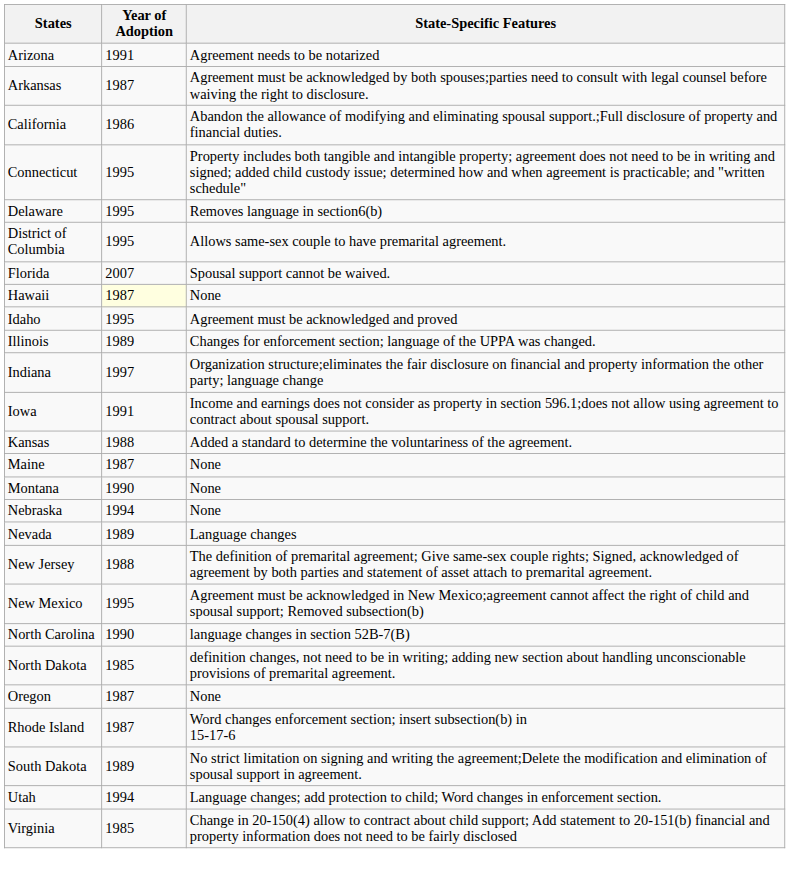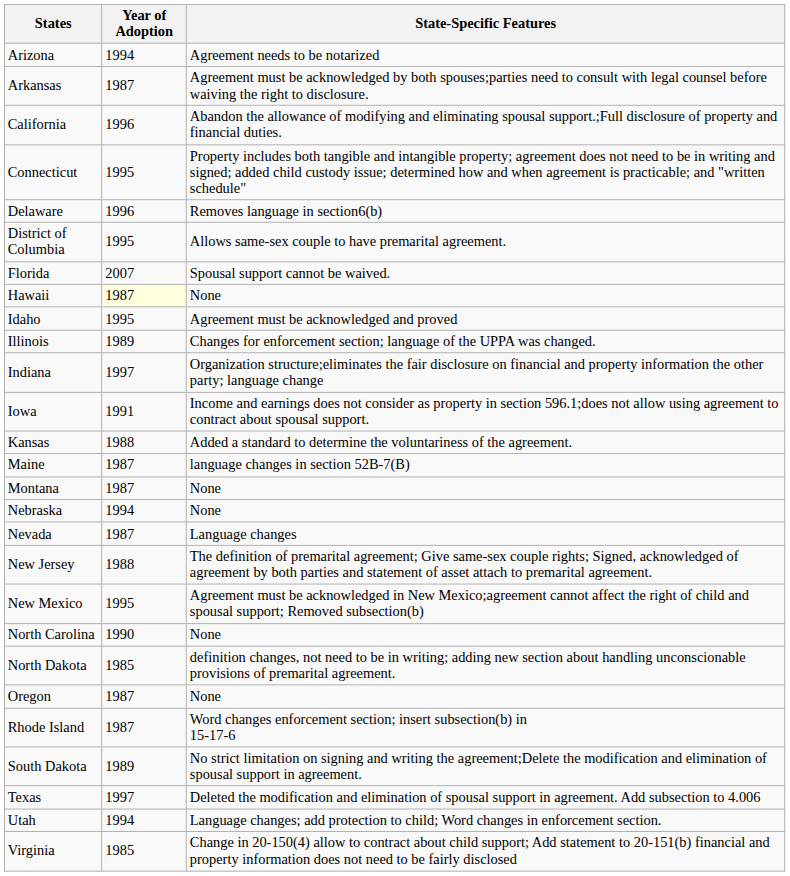 <table class="wikitable">
 <tr>
 <th>States</th>
 <th>Year of Adoption</th>
 <th>State-Specific Features</th>
 </tr>
 <tr>
 <td>Arizona</td>
-<td>1991</td>
+<td>1994</td>
 <td>Agreement needs to be notarized</td>
 </tr>
 <tr>
 <td>Arkansas</td>
 <td>1987</td>
 <td>Agreement must be acknowledged by both spouses;parties need to consult with legal counsel before waiving the right to disclosure.</td>
 </tr>
 <tr>
 <td>California</td>
-<td>1986</td>
+<td>1996</td>
 <td>Abandon the allowance of modifying and eliminating spousal support.;Full disclosure of property and financial duties.</td>
 </tr>
 <tr>
 <td>Connecticut</td>
 <td>1995</td>
 <td>Property includes both tangible and intangible property; agreement does not need to be in writing and signed; added child custody issue; determined  how and when agreement is practicable; and "written schedule"</td>
 </tr>
 <tr>
 <td>Delaware</td>
-<td>1995</td>
+<td>1996</td>
 <td>Removes language in section6(b)</td>
 </tr>
 <tr>
 <td>District of Columbia</td>
 <td>1995</td>
 <td>Allows same-sex couple to have premarital agreement.</td>
 </tr>
 <tr>
 <td>Florida</td>
 <td>2007</td>
 <td>Spousal support cannot be waived.</td>
 </tr>
 <tr>
 <td>Hawaii</td>
 <td style="background: lightyellow;">1987</td>
 <td>None</td>
 </tr>
 <tr>
 <td>Idaho</td>
 <td>1995</td>
 <td>Agreement must be acknowledged and proved</td>
 </tr>
 <tr>
 <td>Illinois</td>
 <td>1989</td>
 <td>Changes for enforcement section; language of the UPPA was changed.</td>
 </tr>
 <tr>
 <td>Indiana</td>
 <td>1997</td>
 <td>Organization structure;eliminates the fair disclosure on financial and property information the other party; language change</td>
 </tr>
 <tr>
 <td>Iowa</td>
 <td>1991</td>
 <td>Income and earnings does not consider as property in section 596.1;does not allow using agreement to contract about spousal support.</td>
 </tr>
 <tr>
 <td>Kansas</td>
 <td>1988</td>
 <td>Added a standard to determine the voluntariness of the agreement.</td>
 </tr>
 <tr>
 <td>Maine</td>
 <td>1987</td>
-<td>None</td>
+<td>language changes in section 52B-7(B)</td>
 </tr>
 <tr>
 <td>Montana</td>
-<td>1990</td>
+<td>1987</td>
 <td>None</td>
 </tr>
 <tr>
 <td>Nebraska</td>
 <td>1994</td>
 <td>None</td>
 </tr>
 <tr>
 <td>Nevada</td>
-<td>1989</td>
+<td>1987</td>
 <td>Language changes</td>
 </tr>
 <tr>
 <td>New Jersey</td>
 <td>1988</td>
 <td>The definition of premarital agreement; Give same-sex couple rights; Signed, acknowledged of agreement by both parties and statement of asset attach to premarital agreement.</td>
 </tr>
 <tr>
 <td>New Mexico</td>
 <td>1995</td>
 <td>Agreement must be acknowledged in New Mexico;agreement cannot affect the right of child and spousal support; Removed subsection(b)</td>
 </tr>
 <tr>
 <td>North Carolina</td>
 <td>1990</td>
-<td>language changes in section 52B-7(B)</td>
+<td>None</td>
 </tr>
 <tr>
 <td>North Dakota</td>
 <td>1985</td>
 <td>definition changes, not need to be in writing; adding new section about handling unconscionable provisions of premarital agreement.</td>
 </tr>
 <tr>
 <td>Oregon</td>
 <td>1987</td>
 <td>None</td>
 </tr>
 <tr>
 <td>Rhode Island</td>
 <td>1987</td>
 <td>Word changes enforcement section;  insert subsection(b) in<br>15-17-6</td>
 </tr>
 <tr>
 <td>South Dakota</td>
 <td>1989</td>
 <td>No strict limitation on signing and writing the agreement;Delete the modification and elimination of spousal support in agreement.</td>
 </tr>
 <tr>
+<td>Texas</td>
+<td>1997</td>
+<td>Deleted the modification and elimination of spousal support in agreement. Add subsection  to 4.006</td>
+</tr>
+<tr>
 <td>Utah</td>
 <td>1994</td>
 <td>Language changes; add protection to child; Word changes in enforcement section.</td>
 </tr>
 <tr>
 <td>Virginia</td>
 <td>1985</td>
 <td>Change in 20-150(4) allow to contract about child support; Add statement to 20-151(b) financial and property information does not need to be fairly disclosed</td>
 </tr>
 </table>
